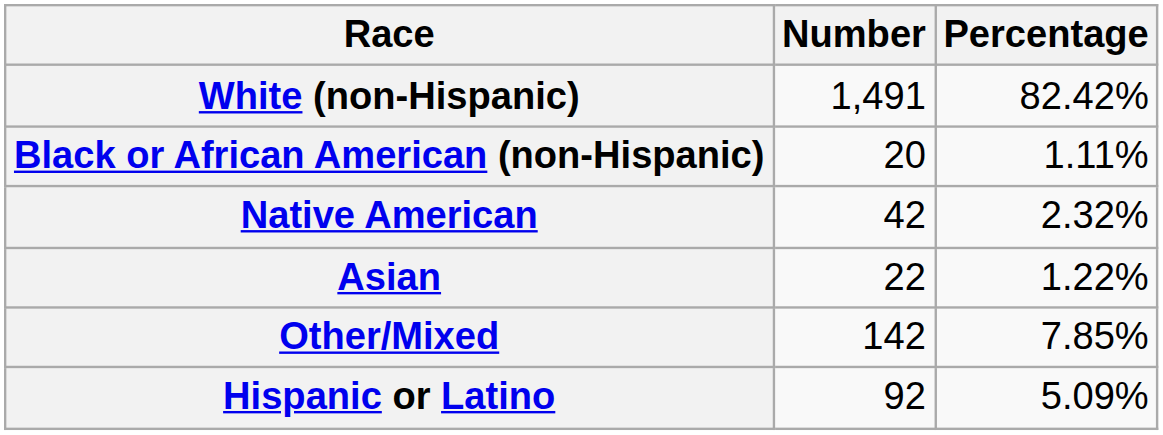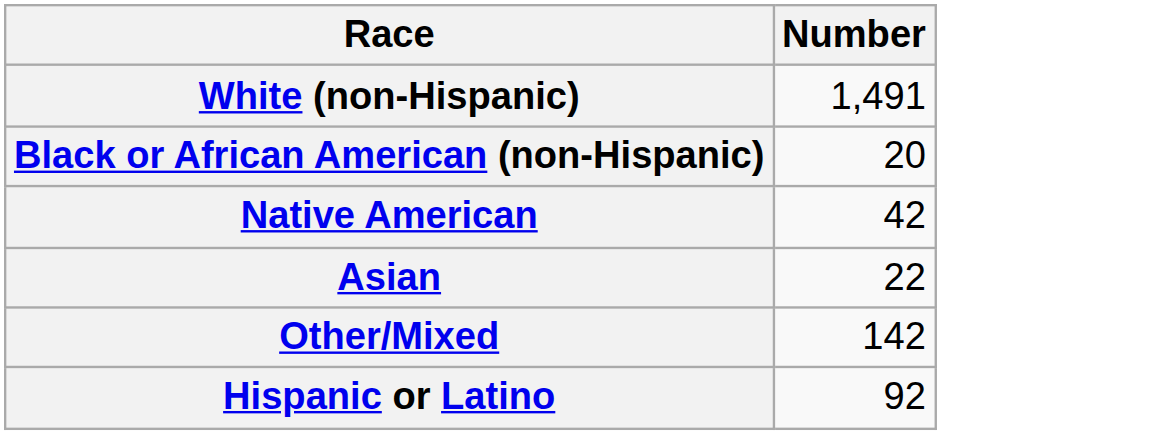 <table class="wikitable" style="text-align:right">
 <tr>
 <th scope="col">Race</th>
 <th scope="col">Number</th>
-<th scope="col">Percentage</th>
 </tr>
 <tr>
 <th scope="row"><a href='#'>White</a> (non-Hispanic)</th>
 <td>1,491</td>
-<td>82.42%</td>
 </tr>
 <tr>
 <th scope="row"><a href='#'>Black or African American</a> (non-Hispanic)</th>
 <td>20</td>
-<td>1.11%</td>
 </tr>
 <tr>
 <th scope="row"><a href='#'>Native American</a></th>
 <td>42</td>
-<td>2.32%</td>
 </tr>
 <tr>
 <th scope="row"><a href='#'>Asian</a></th>
 <td>22</td>
-<td>1.22%</td>
 </tr>
 <tr>
 <th scope="row"><a href='#'>Other/Mixed</a></th>
 <td>142</td>
-<td>7.85%</td>
 </tr>
 <tr>
 <th scope="row"><a href='#'>Hispanic</a> or <a href='#'>Latino</a></th>
 <td>92</td>
-<td>5.09%</td>
 </tr>
 </table>
